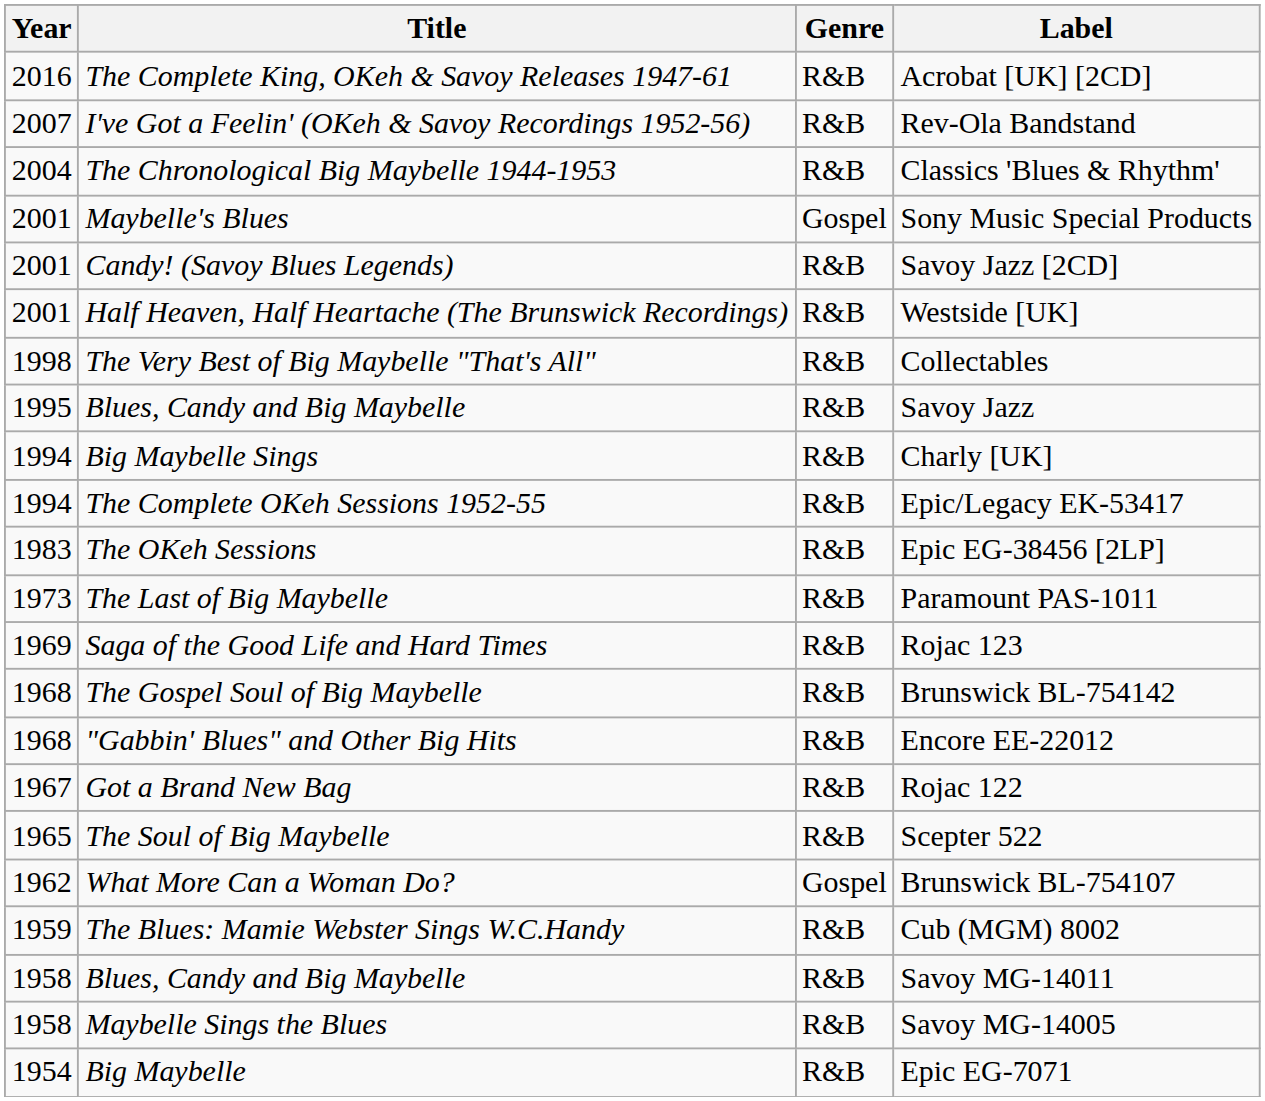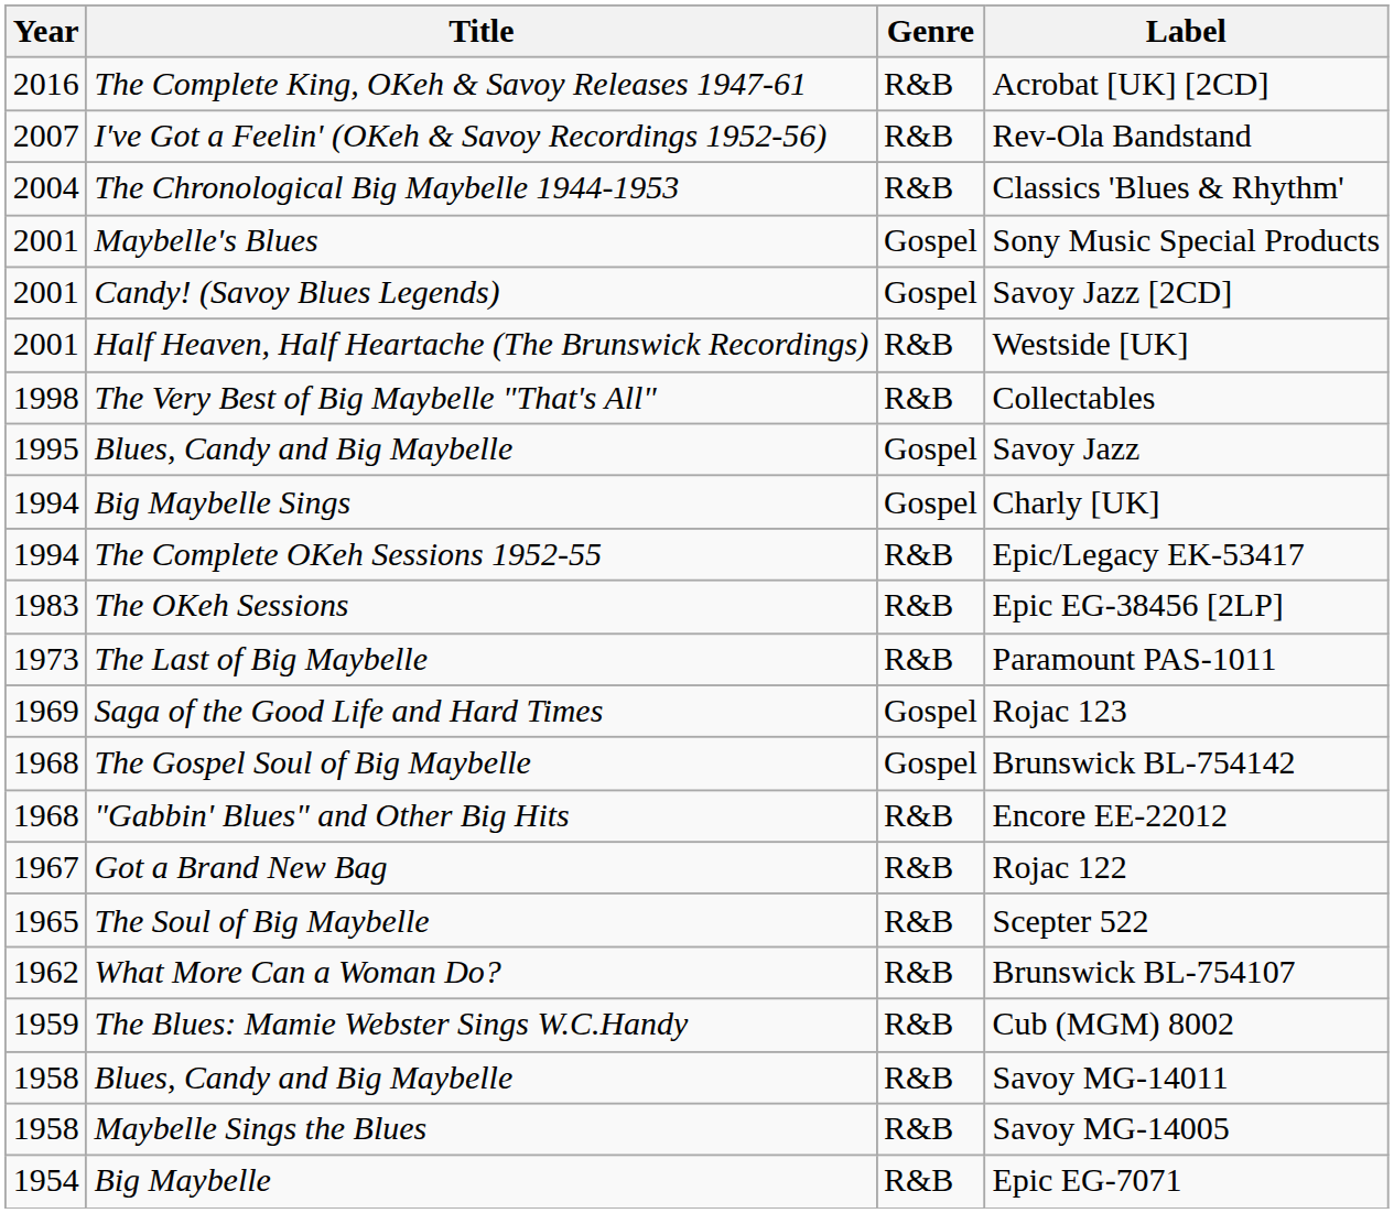 <table class="wikitable">
 <tr>
 <th>Year</th>
 <th>Title</th>
 <th>Genre</th>
 <th>Label</th>
 </tr>
 <tr>
 <td>2016</td>
 <td><em>The Complete King, OKeh & Savoy Releases 1947-61</em></td>
 <td>R&B</td>
 <td>Acrobat [UK] [2CD]</td>
 </tr>
 <tr>
 <td>2007</td>
 <td><em>I've Got a Feelin' (OKeh & Savoy Recordings 1952-56)</em></td>
 <td>R&B</td>
 <td>Rev-Ola Bandstand</td>
 </tr>
 <tr>
 <td>2004</td>
 <td><em>The Chronological Big Maybelle 1944-1953</em></td>
 <td>R&B</td>
 <td>Classics 'Blues & Rhythm'</td>
 </tr>
 <tr>
 <td>2001</td>
 <td><em>Maybelle's Blues</em></td>
 <td>Gospel</td>
 <td>Sony Music Special Products</td>
 </tr>
 <tr>
 <td>2001</td>
 <td><em>Candy! (Savoy Blues Legends)</em></td>
-<td>R&B</td>
+<td>Gospel</td>
 <td>Savoy Jazz [2CD]</td>
 </tr>
 <tr>
 <td>2001</td>
 <td><em>Half Heaven, Half Heartache (The Brunswick Recordings)</em></td>
 <td>R&B</td>
 <td>Westside [UK]</td>
 </tr>
 <tr>
 <td>1998</td>
 <td><em>The Very Best of Big Maybelle "That's All"</em></td>
 <td>R&B</td>
 <td>Collectables</td>
 </tr>
 <tr>
 <td>1995</td>
 <td><em>Blues, Candy and Big Maybelle</em></td>
-<td>R&B</td>
+<td>Gospel</td>
 <td>Savoy Jazz</td>
 </tr>
 <tr>
 <td>1994</td>
 <td><em>Big Maybelle Sings</em></td>
-<td>R&B</td>
+<td>Gospel</td>
 <td>Charly [UK]</td>
 </tr>
 <tr>
 <td>1994</td>
 <td><em>The Complete OKeh Sessions 1952-55</em></td>
 <td>R&B</td>
 <td>Epic/Legacy EK-53417</td>
 </tr>
 <tr>
 <td>1983</td>
 <td><em>The OKeh Sessions</em></td>
 <td>R&B</td>
 <td>Epic EG-38456 [2LP]</td>
 </tr>
 <tr>
 <td>1973</td>
 <td><em>The Last of Big Maybelle</em></td>
 <td>R&B</td>
 <td>Paramount PAS-1011</td>
 </tr>
 <tr>
 <td>1969</td>
 <td><em>Saga of the Good Life and Hard Times</em></td>
-<td>R&B</td>
+<td>Gospel</td>
 <td>Rojac 123</td>
 </tr>
 <tr>
 <td>1968</td>
 <td><em>The Gospel Soul of Big Maybelle</em></td>
-<td>R&B</td>
+<td>Gospel</td>
 <td>Brunswick BL-754142</td>
 </tr>
 <tr>
 <td>1968</td>
 <td><em>"Gabbin' Blues" and Other Big Hits</em></td>
 <td>R&B</td>
 <td>Encore EE-22012</td>
 </tr>
 <tr>
 <td>1967</td>
 <td><em>Got a Brand New Bag</em></td>
 <td>R&B</td>
 <td>Rojac 122</td>
 </tr>
 <tr>
 <td>1965</td>
 <td><em>The Soul of Big Maybelle</em></td>
 <td>R&B</td>
 <td>Scepter 522</td>
 </tr>
 <tr>
 <td>1962</td>
 <td><em>What More Can a Woman Do?</em></td>
-<td>Gospel</td>
+<td>R&B</td>
 <td>Brunswick BL-754107</td>
 </tr>
 <tr>
 <td>1959</td>
 <td><em>The Blues: Mamie Webster Sings W.C.Handy</em></td>
 <td>R&B</td>
 <td>Cub (MGM) 8002</td>
 </tr>
 <tr>
 <td>1958</td>
 <td><em>Blues, Candy and Big Maybelle</em></td>
 <td>R&B</td>
 <td>Savoy MG-14011</td>
 </tr>
 <tr>
 <td>1958</td>
 <td><em>Maybelle Sings the Blues</em></td>
 <td>R&B</td>
 <td>Savoy MG-14005</td>
 </tr>
 <tr>
 <td>1954</td>
 <td><em>Big Maybelle</em></td>
 <td>R&B</td>
 <td>Epic EG-7071</td>
 </tr>
 </table>
